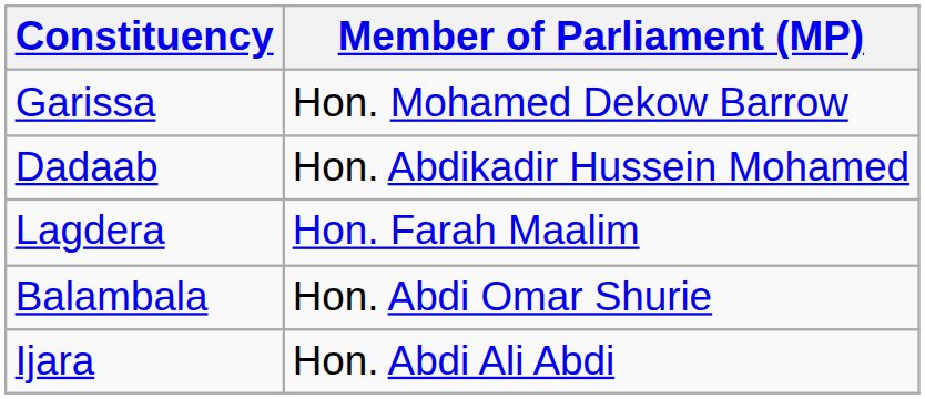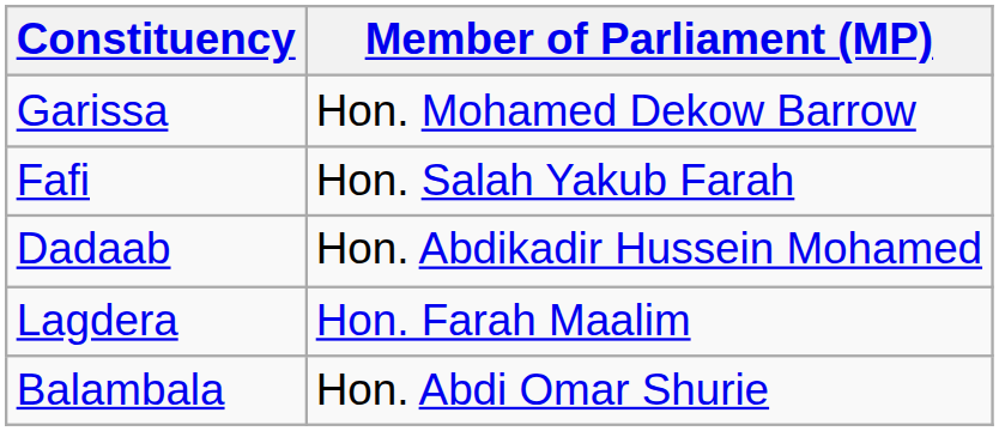 <table class="wikitable">
 <tr>
 <th><a href='#'>Constituency</a></th>
 <th><a href='#'>Member of Parliament (MP)</a></th>
 </tr>
 <tr>
 <td><a href='#'>Garissa</a></td>
 <td>Hon. <a href='#'>Mohamed Dekow Barrow</a></td>
+</tr>
+<tr>
+<td><a href='#'>Fafi</a></td>
+<td>Hon. <a href='#'>Salah Yakub Farah</a></td>
 </tr>
 <tr>
 <td><a href='#'>Dadaab</a></td>
 <td>Hon. <a href='#'>Abdikadir Hussein Mohamed</a></td>
 </tr>
 <tr>
 <td><a href='#'>Lagdera</a></td>
 <td><a href='#'>Hon. Farah Maalim</a></td>
 </tr>
 <tr>
 <td><a href='#'>Balambala</a></td>
 <td>Hon. <a href='#'>Abdi Omar Shurie</a></td>
 </tr>
-<tr>
-<td><a href='#'>Ijara</a></td>
-<td>Hon. <a href='#'>Abdi Ali Abdi</a></td>
-</tr>
 </table>
